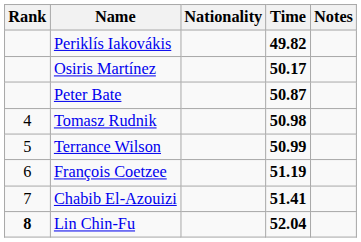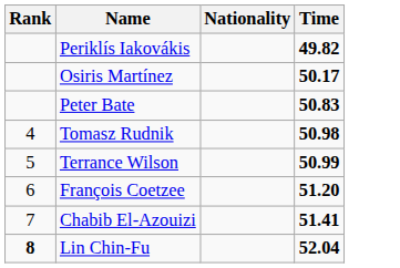 <table class="wikitable sortable" style="text-align:center">
 <tr>
 <th>Rank</th>
 <th>Name</th>
 <th>Nationality</th>
 <th>Time</th>
-<th>Notes</th>
 </tr>
 <tr>
 <td></td>
 <td align=left><a href='#'>Periklís Iakovákis</a></td>
 <td align=left></td>
 <td><strong>49.82</strong></td>
-<td></td>
 </tr>
 <tr>
 <td></td>
 <td align=left><a href='#'>Osiris Martínez</a></td>
 <td align=left></td>
 <td><strong>50.17</strong></td>
-<td></td>
 </tr>
 <tr>
 <td></td>
 <td align=left><a href='#'>Peter Bate</a></td>
 <td align=left></td>
-<td><strong>50.87</strong></td>
-<td></td>
+<td><strong>50.83</strong></td>
 </tr>
 <tr>
 <td>4</td>
 <td align=left><a href='#'>Tomasz Rudnik</a></td>
 <td align=left></td>
 <td><strong>50.98</strong></td>
-<td></td>
 </tr>
 <tr>
 <td>5</td>
 <td align=left><a href='#'>Terrance Wilson</a></td>
 <td align=left></td>
 <td><strong>50.99</strong></td>
-<td></td>
 </tr>
 <tr>
 <td>6</td>
 <td align=left><a href='#'>François Coetzee</a></td>
 <td align=left></td>
-<td><strong>51.19</strong></td>
-<td></td>
+<td><strong>51.20</strong></td>
 </tr>
 <tr>
 <td>7</td>
 <td align=left><a href='#'>Chabib El-Azouizi</a></td>
 <td align=left></td>
 <td><strong>51.41</strong></td>
-<td></td>
 </tr>
 <tr>
 <td><strong>8</strong></td>
 <td align=left><a href='#'>Lin Chin-Fu</a></td>
 <td align=left></td>
 <td><strong>52.04</strong></td>
-<td></td>
 </tr>
 </table>
